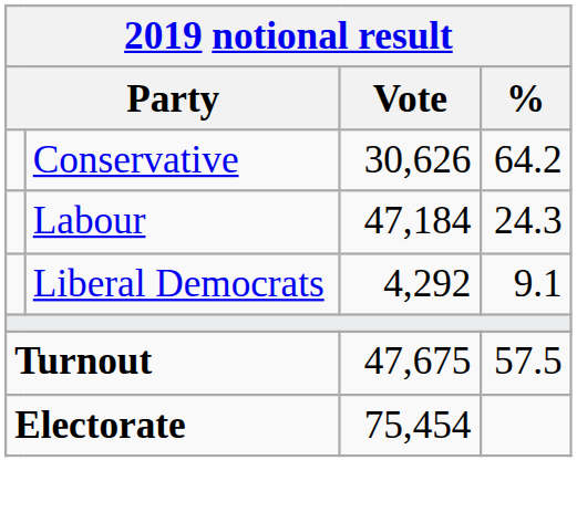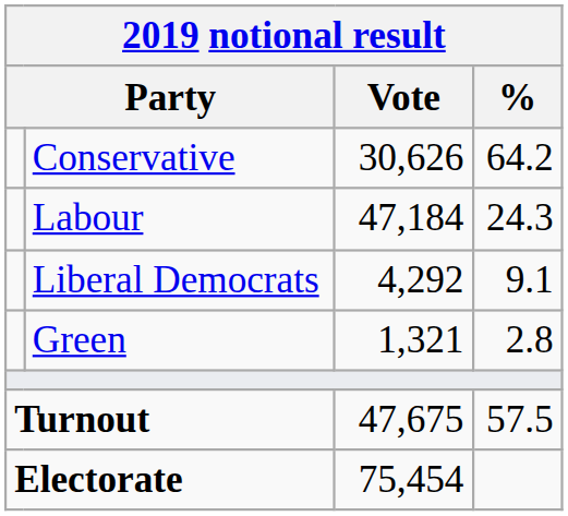 <table class="wikitable">
 <tr>
 <th colspan="4"><a href='#'>2019</a> <a href='#'>notional result</a></th>
 </tr>
 <tr>
 <th bgcolor="#DDDDFF" width="130px" colspan="2">Party</th>
 <th bgcolor="#DDDDFF" width="50px">Vote</th>
 <th bgcolor="#DDDDFF" width="30px">%</th>
 </tr>
 <tr>
 <td></td>
 <td><a href='#'>Conservative</a></td>
 <td align=right>30,626</td>
 <td align=right>64.2</td>
 </tr>
 <tr>
 <td></td>
 <td><a href='#'>Labour</a></td>
 <td align=right>47,184</td>
 <td align=right>24.3</td>
 </tr>
 <tr>
 <td></td>
 <td><a href='#'>Liberal Democrats</a></td>
 <td align=right>4,292</td>
 <td align=right>9.1</td>
 </tr>
 <tr>
+<td></td>
+<td><a href='#'>Green</a></td>
+<td align=right>1,321</td>
+<td align=right>2.8</td>
+</tr>
+<tr>
 <td colspan="4" bgcolor="#EAECF0"></td>
 </tr>
 <tr>
 <td colspan="2"><strong>Turnout</strong></td>
 <td align=right>47,675</td>
 <td align=right>57.5</td>
 </tr>
 <tr>
 <td colspan="2"><strong>Electorate</strong></td>
 <td align=right>75,454</td>
 </tr>
 </table>
